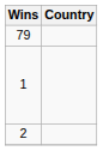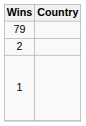 <table class="wikitable">
 <tr>
 <th>Wins</th>
 <th>Country</th>
 </tr>
 <tr>
 <td align=center>79</td>
 <td></td>
 </tr>
 <tr>
+<td align=center>2</td>
+<td></td>
+</tr>
+<tr>
 <td align=center>1</td>
 <td><br><br><br><br><br></td>
 </tr>
 <tr>
-<td align=center>2</td>
-<td></td>
-</tr>
-<tr>
 </tr>
 </table>
